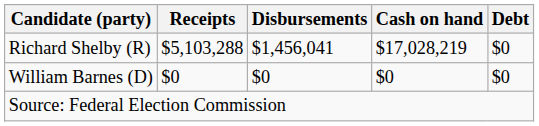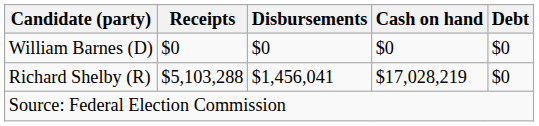 <table class="wikitable sortable">
 <tr>
 <th>Candidate (party)</th>
 <th>Receipts</th>
 <th>Disbursements</th>
 <th>Cash on hand</th>
 <th>Debt</th>
 </tr>
 <tr>
+<td>William Barnes (D)</td>
+<td>$0</td>
+<td>$0</td>
+<td>$0</td>
+<td>$0</td>
+</tr>
+<tr>
 <td>Richard Shelby (R)</td>
 <td>$5,103,288</td>
 <td>$1,456,041</td>
 <td>$17,028,219</td>
 <td>$0</td>
 </tr>
 <tr>
-<td>William Barnes (D)</td>
-<td>$0</td>
-<td>$0</td>
-<td>$0</td>
-<td>$0</td>
-</tr>
-<tr>
 <td colspan=5>Source: Federal Election Commission</td>
 </tr>
 </table>
